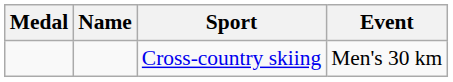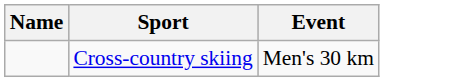 <table class="wikitable sortable" style="font-size:90%">
 <tr>
-<th>Medal</th>
 <th>Name</th>
 <th>Sport</th>
 <th>Event</th>
 </tr>
 <tr>
 <td></td>
-<td></td>
 <td><a href='#'>Cross-country skiing</a></td>
 <td>Men's 30 km</td>
 </tr>
 </table>
